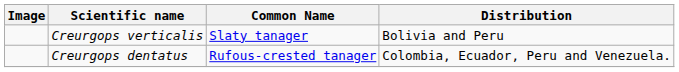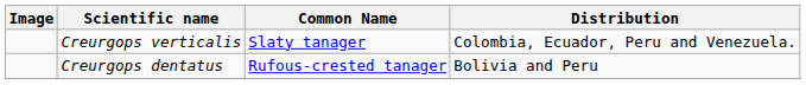 <table class="wikitable">
 <tr>
 <th>Image</th>
 <th>Scientific name</th>
 <th>Common Name</th>
 <th>Distribution</th>
 </tr>
 <tr>
 <td></td>
 <td><em>Creurgops verticalis</em></td>
 <td><a href='#'>Slaty tanager</a></td>
-<td>Bolivia and Peru</td>
+<td>Colombia, Ecuador, Peru and Venezuela.</td>
 </tr>
 <tr>
 <td></td>
 <td><em>Creurgops dentatus</em></td>
 <td><a href='#'>Rufous-crested tanager</a></td>
-<td>Colombia, Ecuador, Peru and Venezuela.</td>
+<td>Bolivia and Peru</td>
 </tr>
 <tr>
 </tr>
 </table>
